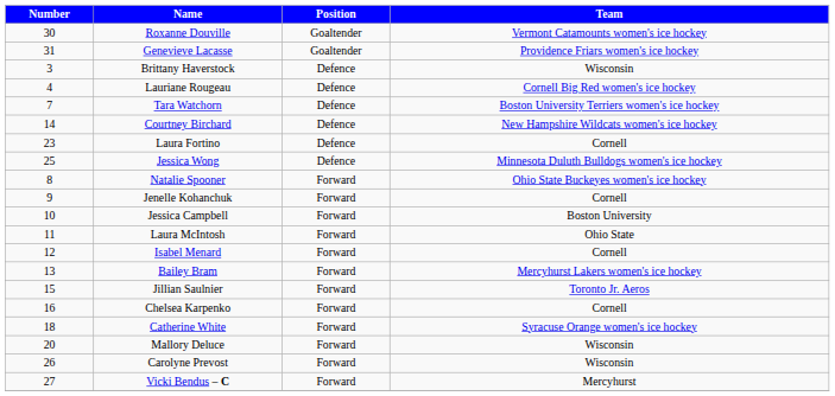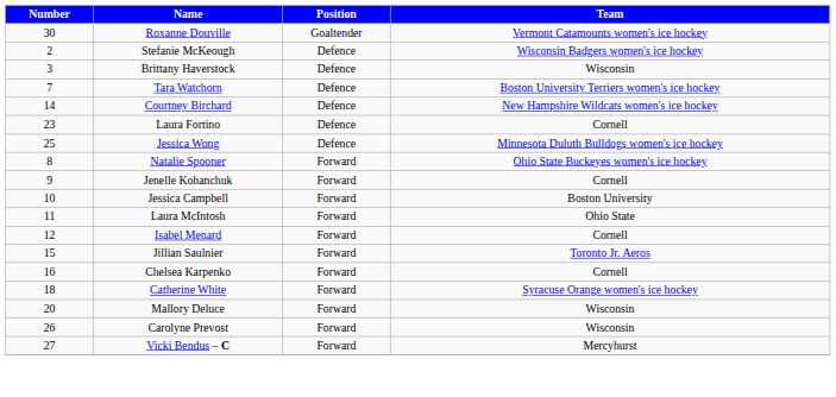 <table class="wikitable" width="90%">
 <tr align="center"  style=" background:blue; color:#FFFFFF;">
 <td><strong>Number</strong></td>
 <td><strong>Name</strong></td>
 <td><strong>Position</strong></td>
 <td><strong>Team</strong></td>
 </tr>
 <tr align="center" bgcolor="">
 <td>30</td>
 <td><a href='#'>Roxanne Douville</a></td>
 <td>Goaltender</td>
 <td><a href='#'>Vermont Catamounts women's ice hockey</a></td>
 </tr>
 <tr align="center" bgcolor="">
-<td>31</td>
-<td><a href='#'>Genevieve Lacasse</a></td>
-<td>Goaltender</td>
-<td><a href='#'>Providence Friars women's ice hockey</a></td>
+<td>2</td>
+<td>Stefanie McKeough</td>
+<td>Defence</td>
+<td><a href='#'>Wisconsin Badgers women's ice hockey</a></td>
 </tr>
 <tr align="center" bgcolor="">
 <td>3</td>
 <td>Brittany Haverstock</td>
 <td>Defence</td>
 <td>Wisconsin</td>
-</tr>
-<tr align="center" bgcolor="">
-<td>4</td>
-<td>Lauriane Rougeau</td>
-<td>Defence</td>
-<td><a href='#'>Cornell Big Red women's ice hockey</a></td>
 </tr>
 <tr align="center" bgcolor="">
 <td>7</td>
 <td><a href='#'>Tara Watchorn</a></td>
 <td>Defence</td>
 <td><a href='#'>Boston University Terriers women's ice hockey</a></td>
 </tr>
 <tr align="center" bgcolor="">
 <td>14</td>
 <td><a href='#'>Courtney Birchard</a></td>
 <td>Defence</td>
 <td><a href='#'>New Hampshire Wildcats women's ice hockey</a></td>
 </tr>
 <tr align="center" bgcolor="">
 <td>23</td>
 <td>Laura Fortino</td>
 <td>Defence</td>
 <td>Cornell</td>
 </tr>
 <tr align="center" bgcolor="">
 <td>25</td>
 <td><a href='#'>Jessica Wong</a></td>
 <td>Defence</td>
 <td><a href='#'>Minnesota Duluth Bulldogs women's ice hockey</a></td>
 </tr>
 <tr align="center" bgcolor="">
 <td>8</td>
 <td><a href='#'>Natalie Spooner</a></td>
 <td>Forward</td>
 <td><a href='#'>Ohio State Buckeyes women's ice hockey</a></td>
 </tr>
 <tr align="center" bgcolor="">
 <td>9</td>
 <td>Jenelle Kohanchuk</td>
 <td>Forward</td>
 <td>Cornell</td>
 </tr>
 <tr align="center" bgcolor="">
 <td>10</td>
 <td>Jessica Campbell</td>
 <td>Forward</td>
 <td>Boston University</td>
 </tr>
 <tr align="center" bgcolor="">
 <td>11</td>
 <td>Laura McIntosh</td>
 <td>Forward</td>
 <td>Ohio State</td>
 </tr>
 <tr align="center" bgcolor="">
 <td>12</td>
 <td><a href='#'>Isabel Menard</a></td>
 <td>Forward</td>
 <td>Cornell</td>
 </tr>
 <tr align="center" bgcolor="">
-<td>13</td>
-<td><a href='#'>Bailey Bram</a></td>
-<td>Forward</td>
-<td><a href='#'>Mercyhurst Lakers women's ice hockey</a></td>
-</tr>
-<tr align="center" bgcolor="">
 <td>15</td>
 <td>Jillian Saulnier</td>
 <td>Forward</td>
 <td><a href='#'>Toronto Jr. Aeros</a></td>
 </tr>
 <tr align="center" bgcolor="">
 <td>16</td>
 <td>Chelsea Karpenko</td>
 <td>Forward</td>
 <td>Cornell</td>
 </tr>
 <tr align="center" bgcolor="">
 <td>18</td>
 <td><a href='#'>Catherine White</a></td>
 <td>Forward</td>
 <td><a href='#'>Syracuse Orange women's ice hockey</a></td>
 </tr>
 <tr align="center" bgcolor="">
 <td>20</td>
 <td>Mallory Deluce</td>
 <td>Forward</td>
 <td>Wisconsin</td>
 </tr>
 <tr align="center" bgcolor="">
 <td>26</td>
 <td>Carolyne Prevost</td>
 <td>Forward</td>
 <td>Wisconsin</td>
 </tr>
 <tr align="center" bgcolor="">
 <td>27</td>
 <td><a href='#'>Vicki Bendus</a> – <strong>C</strong></td>
 <td>Forward</td>
 <td>Mercyhurst</td>
 </tr>
 <tr align="center" bgcolor="">
 </tr>
 </table>
